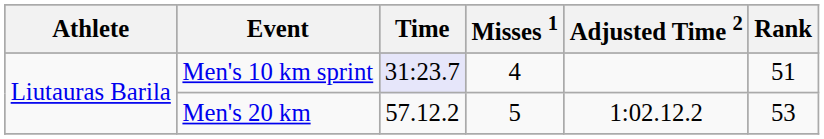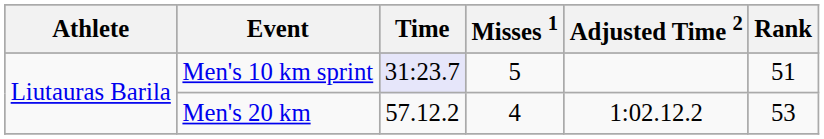 <table class="wikitable" style="font-size:90%">
 <tr>
 <th>Athlete</th>
 <th>Event</th>
 <th>Time</th>
 <th>Misses <sup>1</sup></th>
 <th>Adjusted Time <sup>2</sup></th>
 <th>Rank</th>
 </tr>
 <tr>
 <td rowspan="2"><a href='#'>Liutauras Barila</a></td>
 <td><a href='#'>Men's 10 km sprint</a></td>
 <td align="center" style="background: lavender;">31:23.7</td>
-<td align="center">4</td>
+<td align="center">5</td>
 <td></td>
 <td align="center">51</td>
 </tr>
 <tr>
 <td><a href='#'>Men's 20 km</a></td>
 <td align="center">57.12.2</td>
-<td align="center">5</td>
+<td align="center">4</td>
 <td align="center">1:02.12.2</td>
 <td align="center">53</td>
 </tr>
 </table>
